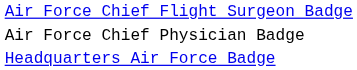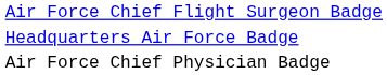 <table>
 <tr>
 <td></td>
 <td><a href='#'>Air Force Chief Flight Surgeon Badge</a></td>
 </tr>
 <tr>
 <td></td>
-<td>Air Force Chief Physician Badge</td>
+<td><a href='#'>Headquarters Air Force Badge</a></td>
 </tr>
 <tr>
 <td></td>
-<td><a href='#'>Headquarters Air Force Badge</a></td>
+<td>Air Force Chief Physician Badge</td>
 </tr>
 </table>
